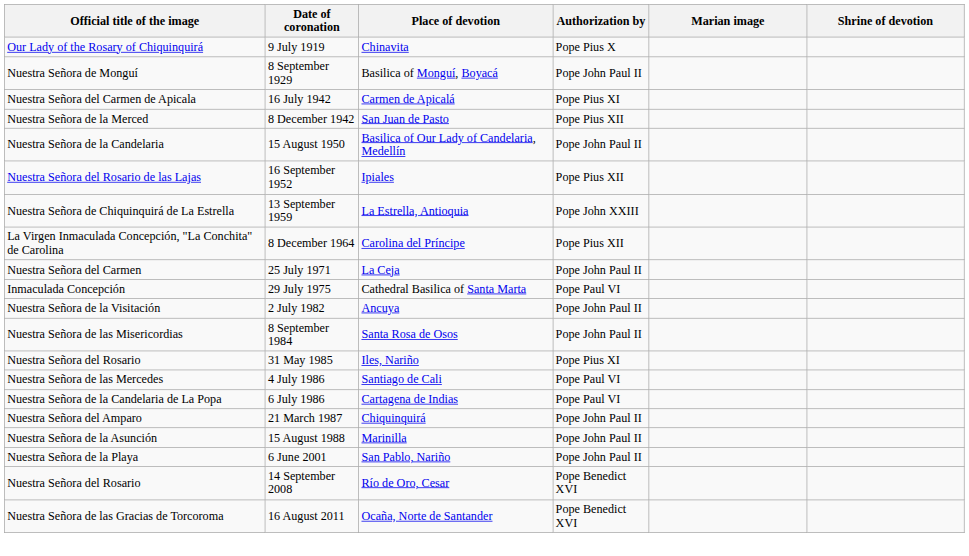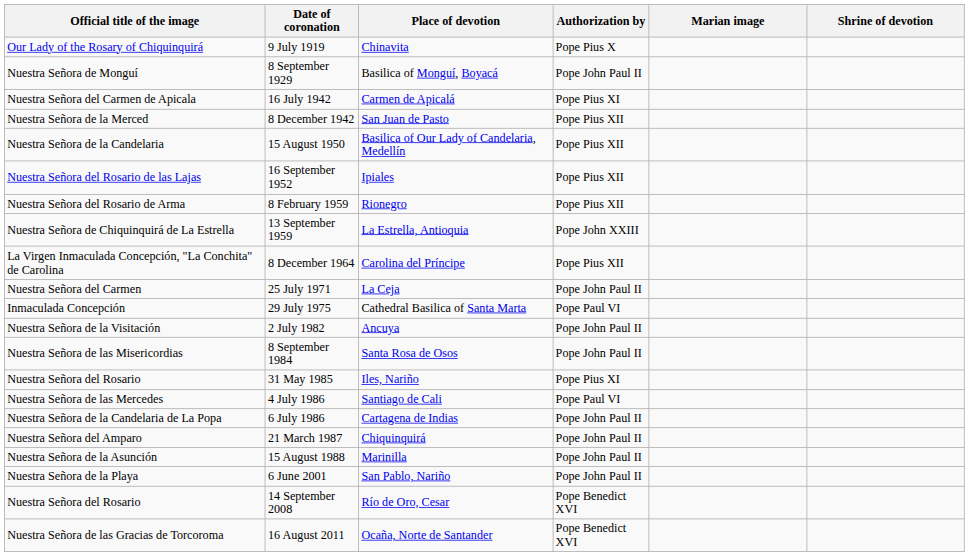 <table class="wikitable sortable" width="100%">
 <tr>
 <th>Official title of the image</th>
 <th data-sort-type="date">Date of coronation</th>
 <th>Place of devotion</th>
 <th>Authorization by</th>
 <th width=200px class=unsortable>Marian image</th>
 <th width=200px class=unsortable>Shrine of devotion</th>
 </tr>
 <tr>
 <td><a href='#'>Our Lady of the Rosary of Chiquinquirá</a></td>
 <td>9 July 1919</td>
 <td><a href='#'>Chinavita</a></td>
 <td>Pope Pius X</td>
 <td></td>
 <td></td>
 </tr>
 <tr>
 <td>Nuestra Señora de Monguí</td>
 <td>8 September 1929</td>
 <td>Basilica of <a href='#'>Monguí</a>, <a href='#'>Boyacá</a></td>
 <td>Pope John Paul II</td>
 <td></td>
 <td></td>
 </tr>
 <tr>
 <td>Nuestra Señora del Carmen de Apicala</td>
 <td>16 July 1942</td>
 <td><a href='#'>Carmen de Apicalá</a></td>
 <td>Pope Pius XI</td>
 <td></td>
 <td></td>
 </tr>
 <tr>
 <td>Nuestra Señora de la Merced</td>
 <td>8 December 1942</td>
 <td><a href='#'>San Juan de Pasto</a></td>
 <td>Pope Pius XII</td>
 <td></td>
 <td></td>
 </tr>
 <tr>
 <td>Nuestra Señora de la Candelaria</td>
 <td>15 August 1950</td>
 <td><a href='#'>Basilica of Our Lady of Candelaria</a>, <a href='#'>Medellín</a></td>
-<td>Pope John Paul II</td>
+<td>Pope Pius XII</td>
 <td></td>
 <td></td>
 </tr>
 <tr>
 <td><a href='#'>Nuestra Señora del Rosario de las Lajas</a></td>
 <td>16 September 1952</td>
 <td><a href='#'>Ipiales</a></td>
+<td>Pope Pius XII</td>
+<td></td>
+<td></td>
+</tr>
+<tr>
+<td>Nuestra Señora del Rosario de Arma</td>
+<td>8 February 1959</td>
+<td><a href='#'>Rionegro</a></td>
 <td>Pope Pius XII</td>
 <td></td>
 <td></td>
 </tr>
 <tr>
 <td>Nuestra Señora de Chiquinquirá de La Estrella</td>
 <td>13 September 1959</td>
 <td><a href='#'>La Estrella, Antioquia</a></td>
 <td>Pope John XXIII</td>
 <td></td>
 <td></td>
 </tr>
 <tr>
 <td>La Virgen Inmaculada Concepción, "La Conchita" de Carolina</td>
 <td>8 December 1964</td>
 <td><a href='#'>Carolina del Príncipe</a></td>
 <td>Pope Pius XII</td>
 <td></td>
 <td></td>
 </tr>
 <tr>
 <td>Nuestra Señora del Carmen</td>
 <td>25 July 1971</td>
 <td><a href='#'>La Ceja</a></td>
 <td>Pope John Paul II</td>
 <td></td>
 <td></td>
 </tr>
 <tr>
 <td>Inmaculada Concepción</td>
 <td>29 July 1975</td>
 <td>Cathedral Basilica of <a href='#'>Santa Marta</a></td>
 <td>Pope Paul VI</td>
 <td></td>
 <td></td>
 </tr>
 <tr>
 <td>Nuestra Señora de la Visitación</td>
 <td>2 July 1982</td>
 <td><a href='#'>Ancuya</a></td>
 <td>Pope John Paul II</td>
 <td></td>
 <td></td>
 </tr>
 <tr>
 <td>Nuestra Señora de las Misericordias</td>
 <td>8 September 1984</td>
 <td><a href='#'>Santa Rosa de Osos</a></td>
 <td>Pope John Paul II</td>
 <td></td>
 <td></td>
 </tr>
 <tr>
 <td>Nuestra Señora del Rosario</td>
 <td>31 May 1985</td>
 <td><a href='#'>Iles, Nariño</a></td>
 <td>Pope Pius XI</td>
 <td></td>
 <td></td>
 </tr>
 <tr>
 <td>Nuestra Señora de las Mercedes</td>
 <td>4 July 1986</td>
 <td><a href='#'>Santiago de Cali</a></td>
 <td>Pope Paul VI</td>
 <td></td>
 <td></td>
 </tr>
 <tr>
 <td>Nuestra Señora de la Candelaria de La Popa</td>
 <td>6 July 1986</td>
 <td><a href='#'>Cartagena de Indias</a></td>
-<td>Pope Paul VI</td>
+<td>Pope John Paul II</td>
 <td></td>
 <td></td>
 </tr>
 <tr>
 <td>Nuestra Señora del Amparo</td>
 <td>21 March 1987</td>
 <td><a href='#'>Chiquinquirá</a></td>
 <td>Pope John Paul II</td>
 <td></td>
 <td></td>
 </tr>
 <tr>
 <td>Nuestra Señora de la Asunción</td>
 <td>15 August 1988</td>
 <td><a href='#'>Marinilla</a></td>
 <td>Pope John Paul II</td>
 <td></td>
 <td></td>
 </tr>
 <tr>
 <td>Nuestra Señora de la Playa</td>
 <td>6 June 2001</td>
 <td><a href='#'>San Pablo, Nariño</a></td>
 <td>Pope John Paul II</td>
 <td></td>
 <td></td>
 </tr>
 <tr>
 <td>Nuestra Señora del Rosario</td>
 <td>14 September 2008</td>
 <td><a href='#'>Río de Oro, Cesar</a></td>
 <td>Pope Benedict XVI</td>
 <td></td>
 <td></td>
 </tr>
 <tr>
 <td>Nuestra Señora de las Gracias de Torcoroma</td>
 <td>16 August 2011</td>
 <td><a href='#'>Ocaña, Norte de Santander</a></td>
 <td>Pope Benedict XVI</td>
 <td></td>
 <td></td>
 </tr>
 </table>
